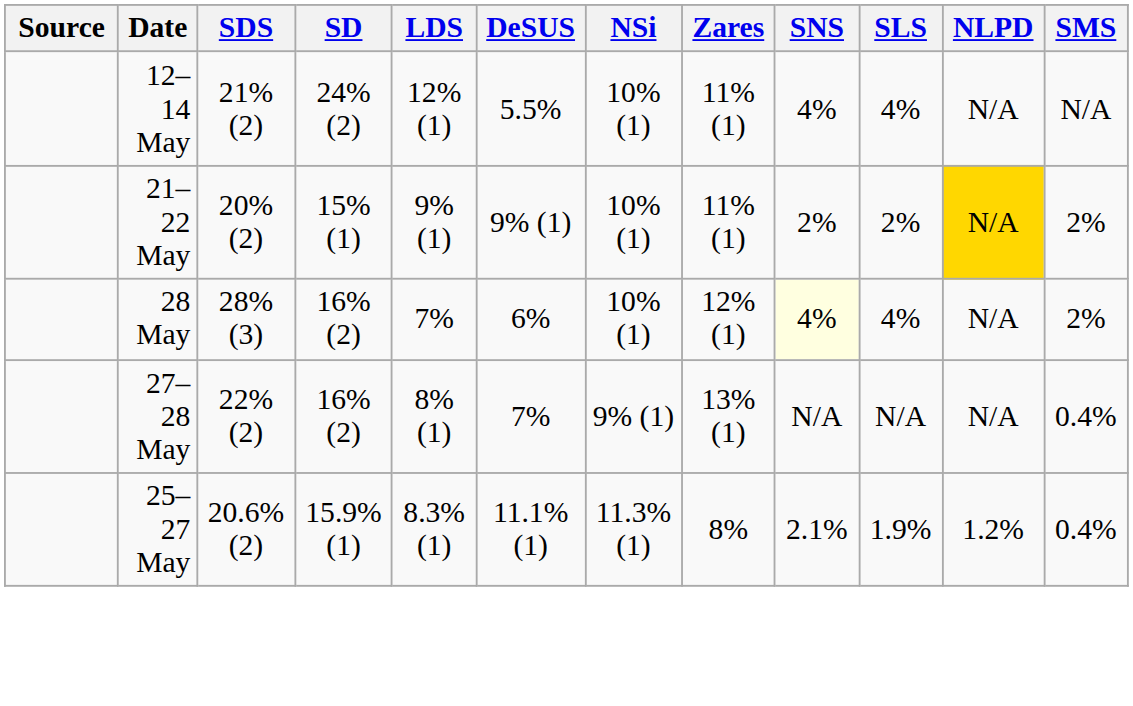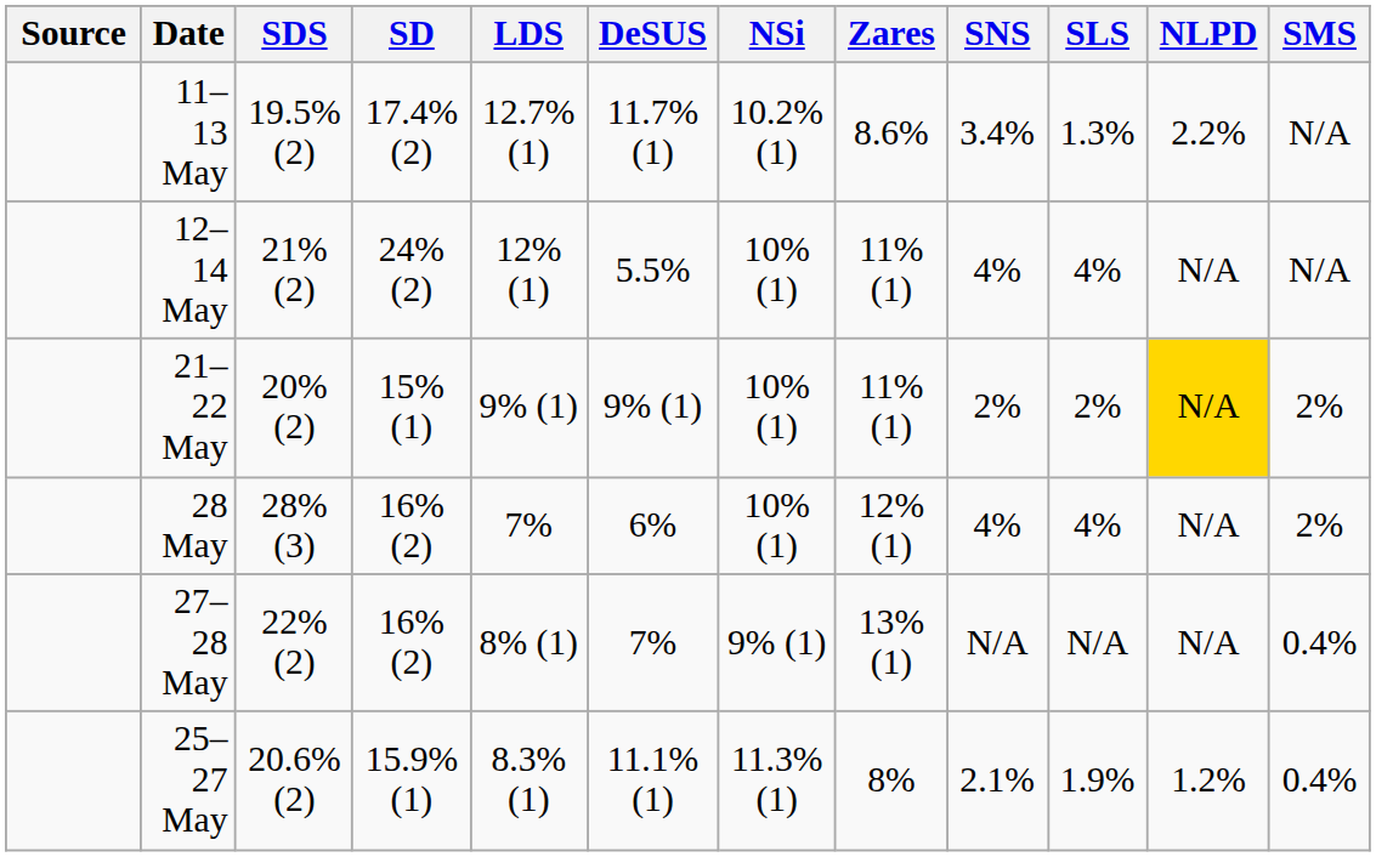 <table class="wikitable sortable" border="1">
 <tr>
 <th style="width:150px">Source</th>
 <th style="width:80px">Date</th>
 <th style="width:100px"><a href='#'>SDS</a></th>
 <th style="width:100px"><a href='#'>SD</a></th>
 <th style="width:100px"><a href='#'>LDS</a></th>
 <th style="width:100px"><a href='#'>DeSUS</a></th>
 <th style="width:100px"><a href='#'>NSi</a></th>
 <th style="width:100px"><a href='#'>Zares</a></th>
 <th style="width:100px"><a href='#'>SNS</a></th>
 <th style="width:100px"><a href='#'>SLS</a></th>
 <th style="width:100px"><a href='#'>NLPD</a></th>
 <th style="width:100px"><a href='#'>SMS</a></th>
+</tr>
+<tr>
+<td></td>
+<td align="right">11–13 May</td>
+<td align="center">19.5% (2)</td>
+<td align="center">17.4% (2)</td>
+<td align="center">12.7% (1)</td>
+<td align="center">11.7% (1)</td>
+<td align="center">10.2% (1)</td>
+<td align="center">8.6%</td>
+<td align="center">3.4%</td>
+<td align="center">1.3%</td>
+<td align="center">2.2%</td>
+<td align="center">N/A</td>
 </tr>
 <tr>
 <td></td>
 <td align="right">12–14 May</td>
 <td align="center">21% (2)</td>
 <td align="center">24% (2)</td>
 <td align="center">12% (1)</td>
 <td align="center">5.5%</td>
 <td align="center">10% (1)</td>
 <td align="center">11% (1)</td>
 <td align="center">4%</td>
 <td align="center">4%</td>
 <td align="center">N/A</td>
 <td align="center">N/A</td>
 </tr>
 <tr>
 <td></td>
 <td align="right">21–22 May</td>
 <td align="center">20% (2)</td>
 <td align="center">15% (1)</td>
 <td align="center">9% (1)</td>
 <td align="center">9% (1)</td>
 <td align="center">10% (1)</td>
 <td align="center">11% (1)</td>
 <td align="center">2%</td>
 <td align="center">2%</td>
 <td align="center" style="background: gold;">N/A</td>
 <td align="center">2%</td>
 </tr>
 <tr>
 <td></td>
 <td align="right">28 May</td>
 <td align="center">28% (3)</td>
 <td align="center">16% (2)</td>
 <td align="center">7%</td>
 <td align="center">6%</td>
 <td align="center">10% (1)</td>
 <td align="center">12% (1)</td>
-<td align="center" style="background: lightyellow;">4%</td>
+<td align="center">4%</td>
 <td align="center">4%</td>
 <td align="center">N/A</td>
 <td align="center">2%</td>
 </tr>
 <tr>
 <td></td>
 <td align="right">27–28 May</td>
 <td align="center">22% (2)</td>
 <td align="center">16% (2)</td>
 <td align="center">8% (1)</td>
 <td align="center">7%</td>
 <td align="center">9% (1)</td>
 <td align="center">13% (1)</td>
 <td align="center">N/A</td>
 <td align="center">N/A</td>
 <td align="center">N/A</td>
 <td align="center">0.4%</td>
 </tr>
 <tr>
 <td></td>
 <td align="right">25–27 May</td>
 <td align="center">20.6% (2)</td>
 <td align="center">15.9% (1)</td>
 <td align="center">8.3% (1)</td>
 <td align="center">11.1% (1)</td>
 <td align="center">11.3% (1)</td>
 <td align="center">8%</td>
 <td align="center">2.1%</td>
 <td align="center">1.9%</td>
 <td align="center">1.2%</td>
 <td align="center">0.4%</td>
 </tr>
 </table>
